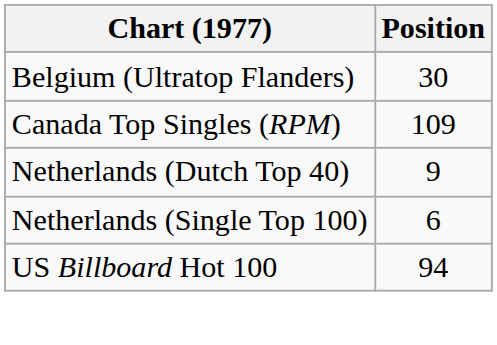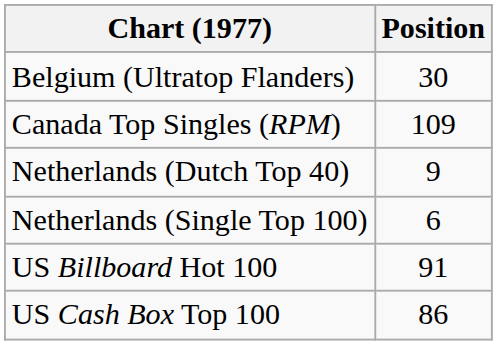 <table class="wikitable sortable">
 <tr>
 <th>Chart (1977)</th>
 <th>Position</th>
 </tr>
 <tr>
 <td>Belgium (Ultratop Flanders)</td>
 <td style="text-align:center;">30</td>
 </tr>
 <tr>
 <td>Canada Top Singles (<em>RPM</em>)</td>
 <td style="text-align:center;">109</td>
 </tr>
 <tr>
 <td>Netherlands (Dutch Top 40)</td>
 <td style="text-align:center;">9</td>
 </tr>
 <tr>
 <td>Netherlands (Single Top 100)</td>
 <td style="text-align:center;">6</td>
 </tr>
 <tr>
 <td>US <em>Billboard</em> Hot 100</td>
-<td style="text-align:center;">94</td>
+<td style="text-align:center;">91</td>
+</tr>
+<tr>
+<td>US <em>Cash Box</em> Top 100</td>
+<td style="text-align:center;">86</td>
 </tr>
 </table>
